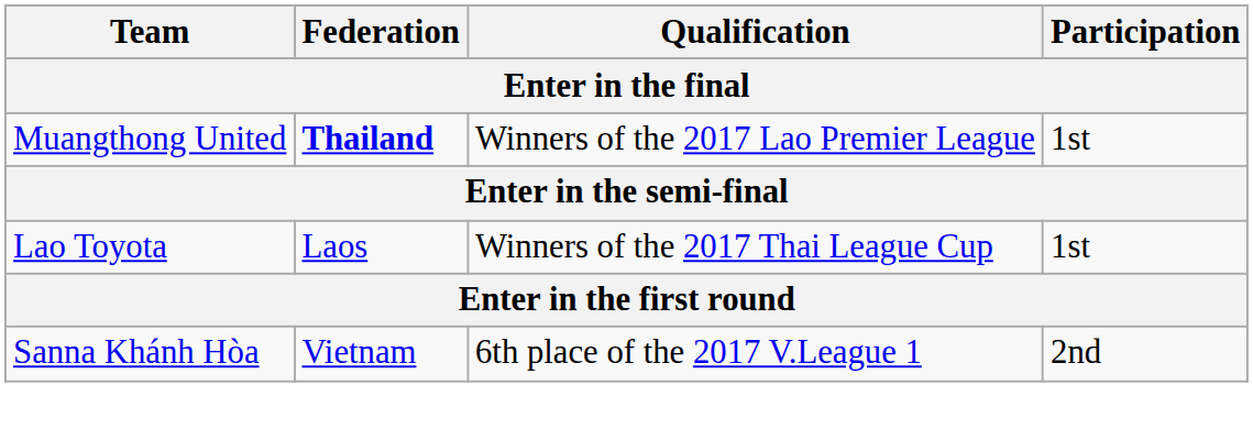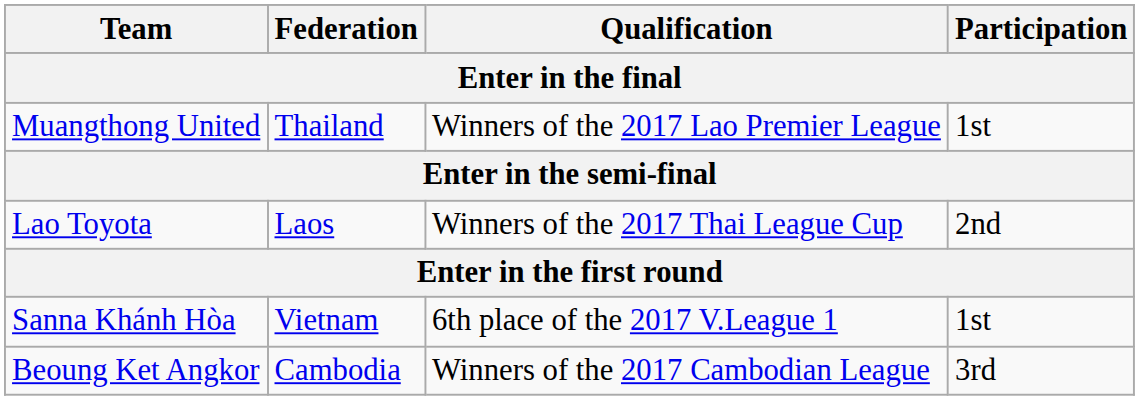 <table class="wikitable">
 <tr>
 <th>Team</th>
 <th>Federation</th>
 <th>Qualification</th>
 <th>Participation</th>
 </tr>
 <tr>
 <th colspan=4>Enter in the final</th>
 </tr>
 <tr>
 <td> <a href='#'>Muangthong United</a></td>
-<td><strong><a href='#'>Thailand</a></strong></td>
+<td><a href='#'>Thailand</a></td>
 <td>Winners of the <a href='#'>2017 Lao Premier League</a></td>
 <td>1st</td>
 </tr>
 <tr>
 <th colspan=4>Enter in the semi-final</th>
 </tr>
 <tr>
 <td> <a href='#'>Lao Toyota</a></td>
 <td><a href='#'>Laos</a></td>
 <td>Winners of the <a href='#'>2017 Thai League Cup</a></td>
-<td>1st</td>
+<td>2nd</td>
 </tr>
 <tr>
 <th colspan=4>Enter in the first round</th>
 </tr>
 <tr>
 <td> <a href='#'>Sanna Khánh Hòa</a></td>
 <td><a href='#'>Vietnam</a></td>
 <td>6th place of the <a href='#'>2017 V.League 1</a></td>
-<td>2nd</td>
+<td>1st</td>
+</tr>
+<tr>
+<td> <a href='#'>Beoung Ket Angkor</a></td>
+<td><a href='#'>Cambodia</a></td>
+<td>Winners of the <a href='#'>2017 Cambodian League</a></td>
+<td>3rd</td>
 </tr>
 </table>
